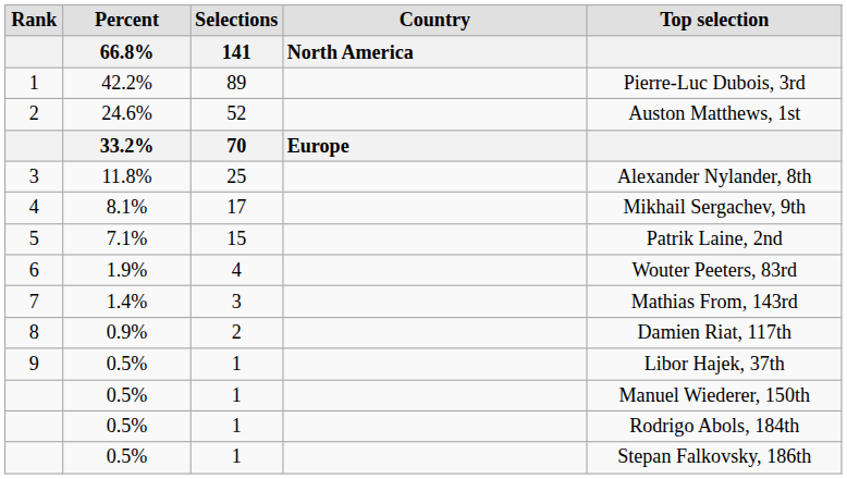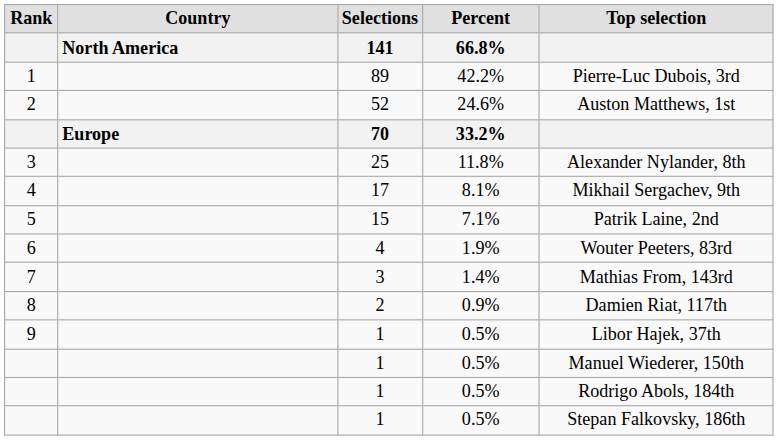 <table class="wikitable" style="text-align: center">
 <tr>
 <th style="background:#e0e0e0; width:2.5em;">Rank</th>
+<th style="background:#e0e0e0; width:15em;">Country</th>
+<th style="background:#e0e0e0; width:4em;">Selections</th>
 <th style="background:#e0e0e0; width:6em;">Percent</th>
-<th style="background:#e0e0e0; width:4em;">Selections</th>
-<th style="background:#e0e0e0; width:15em;">Country</th>
 <th style="background:#e0e0e0; width:12.5em;">Top selection</th>
 </tr>
 <tr>
 <th></th>
+<th style="text-align:left;">North America</th>
+<th>141</th>
 <th>66.8%</th>
-<th>141</th>
-<th style="text-align:left;">North America</th>
 <th></th>
 </tr>
 <tr>
 <td>1</td>
+<td style="text-align:left;"></td>
+<td>89</td>
 <td>42.2%</td>
-<td>89</td>
-<td style="text-align:left;"></td>
 <td>Pierre-Luc Dubois, 3rd</td>
 </tr>
 <tr>
 <td>2</td>
+<td style="text-align:left;"></td>
+<td>52</td>
 <td>24.6%</td>
-<td>52</td>
-<td style="text-align:left;"></td>
 <td>Auston Matthews, 1st</td>
 </tr>
 <tr>
 <th></th>
+<th style="text-align:left;">Europe</th>
+<th>70</th>
 <th>33.2%</th>
-<th>70</th>
-<th style="text-align:left;">Europe</th>
 <th></th>
 </tr>
 <tr>
 <td>3</td>
+<td style="text-align:left;"></td>
+<td>25</td>
 <td>11.8%</td>
-<td>25</td>
-<td style="text-align:left;"></td>
 <td>Alexander Nylander, 8th</td>
 </tr>
 <tr>
 <td>4</td>
+<td style="text-align:left;"></td>
+<td>17</td>
 <td>8.1%</td>
-<td>17</td>
-<td style="text-align:left;"></td>
 <td>Mikhail Sergachev, 9th</td>
 </tr>
 <tr>
 <td>5</td>
+<td style="text-align:left;"></td>
+<td>15</td>
 <td>7.1%</td>
-<td>15</td>
-<td style="text-align:left;"></td>
 <td>Patrik Laine, 2nd</td>
 </tr>
 <tr>
 <td>6</td>
+<td style="text-align:left;"></td>
+<td>4</td>
 <td>1.9%</td>
-<td>4</td>
-<td style="text-align:left;"></td>
 <td>Wouter Peeters, 83rd</td>
 </tr>
 <tr>
 <td>7</td>
+<td style="text-align:left;"></td>
+<td>3</td>
 <td>1.4%</td>
-<td>3</td>
-<td style="text-align:left;"></td>
 <td>Mathias From, 143rd</td>
 </tr>
 <tr>
 <td>8</td>
+<td style="text-align:left;"></td>
+<td>2</td>
 <td>0.9%</td>
-<td>2</td>
-<td style="text-align:left;"></td>
 <td>Damien Riat, 117th</td>
 </tr>
 <tr>
 <td>9</td>
+<td style="text-align:left;"></td>
+<td>1</td>
 <td>0.5%</td>
-<td>1</td>
-<td style="text-align:left;"></td>
 <td>Libor Hajek, 37th</td>
 </tr>
 <tr>
 <td></td>
+<td style="text-align:left;"></td>
+<td>1</td>
 <td>0.5%</td>
-<td>1</td>
-<td style="text-align:left;"></td>
 <td>Manuel Wiederer, 150th</td>
 </tr>
 <tr>
 <td></td>
+<td style="text-align:left;"></td>
+<td>1</td>
 <td>0.5%</td>
-<td>1</td>
-<td style="text-align:left;"></td>
 <td>Rodrigo Abols, 184th</td>
 </tr>
 <tr>
 <td></td>
+<td style="text-align:left;"></td>
+<td>1</td>
 <td>0.5%</td>
-<td>1</td>
-<td style="text-align:left;"></td>
 <td>Stepan Falkovsky, 186th</td>
 </tr>
 </table>
